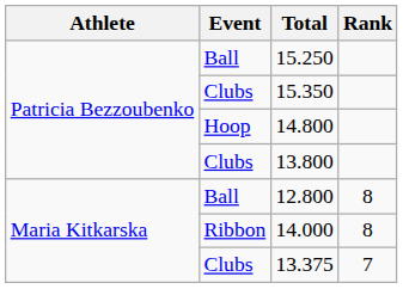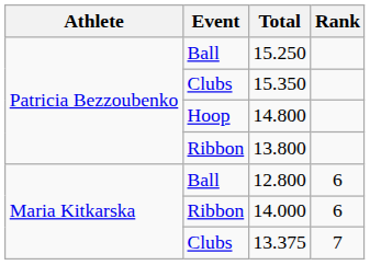 <table class="wikitable" style="font-size:90%">
 <tr>
 <th>Athlete</th>
 <th>Event</th>
 <th>Total</th>
 <th>Rank</th>
 </tr>
 <tr align=center>
 <td align=left rowspan="4"><a href='#'>Patricia Bezzoubenko</a></td>
 <td align=left><a href='#'>Ball</a></td>
 <td>15.250</td>
 <td></td>
 </tr>
 <tr align=center>
 <td align=left><a href='#'>Clubs</a></td>
 <td>15.350</td>
 <td></td>
 </tr>
 <tr align=center>
 <td align=left><a href='#'>Hoop</a></td>
 <td>14.800</td>
 <td></td>
 </tr>
 <tr align=center>
-<td align=left><a href='#'>Clubs</a></td>
+<td align=left><a href='#'>Ribbon</a></td>
 <td>13.800</td>
 <td></td>
 </tr>
 <tr align=center>
 <td align=left rowspan="3"><a href='#'>Maria Kitkarska</a></td>
 <td align=left><a href='#'>Ball</a></td>
 <td>12.800</td>
-<td>8</td>
+<td>6</td>
 </tr>
 <tr align=center>
 <td align=left><a href='#'>Ribbon</a></td>
 <td>14.000</td>
-<td>8</td>
+<td>6</td>
 </tr>
 <tr align=center>
 <td align=left><a href='#'>Clubs</a></td>
 <td>13.375</td>
 <td>7</td>
 </tr>
 </table>
